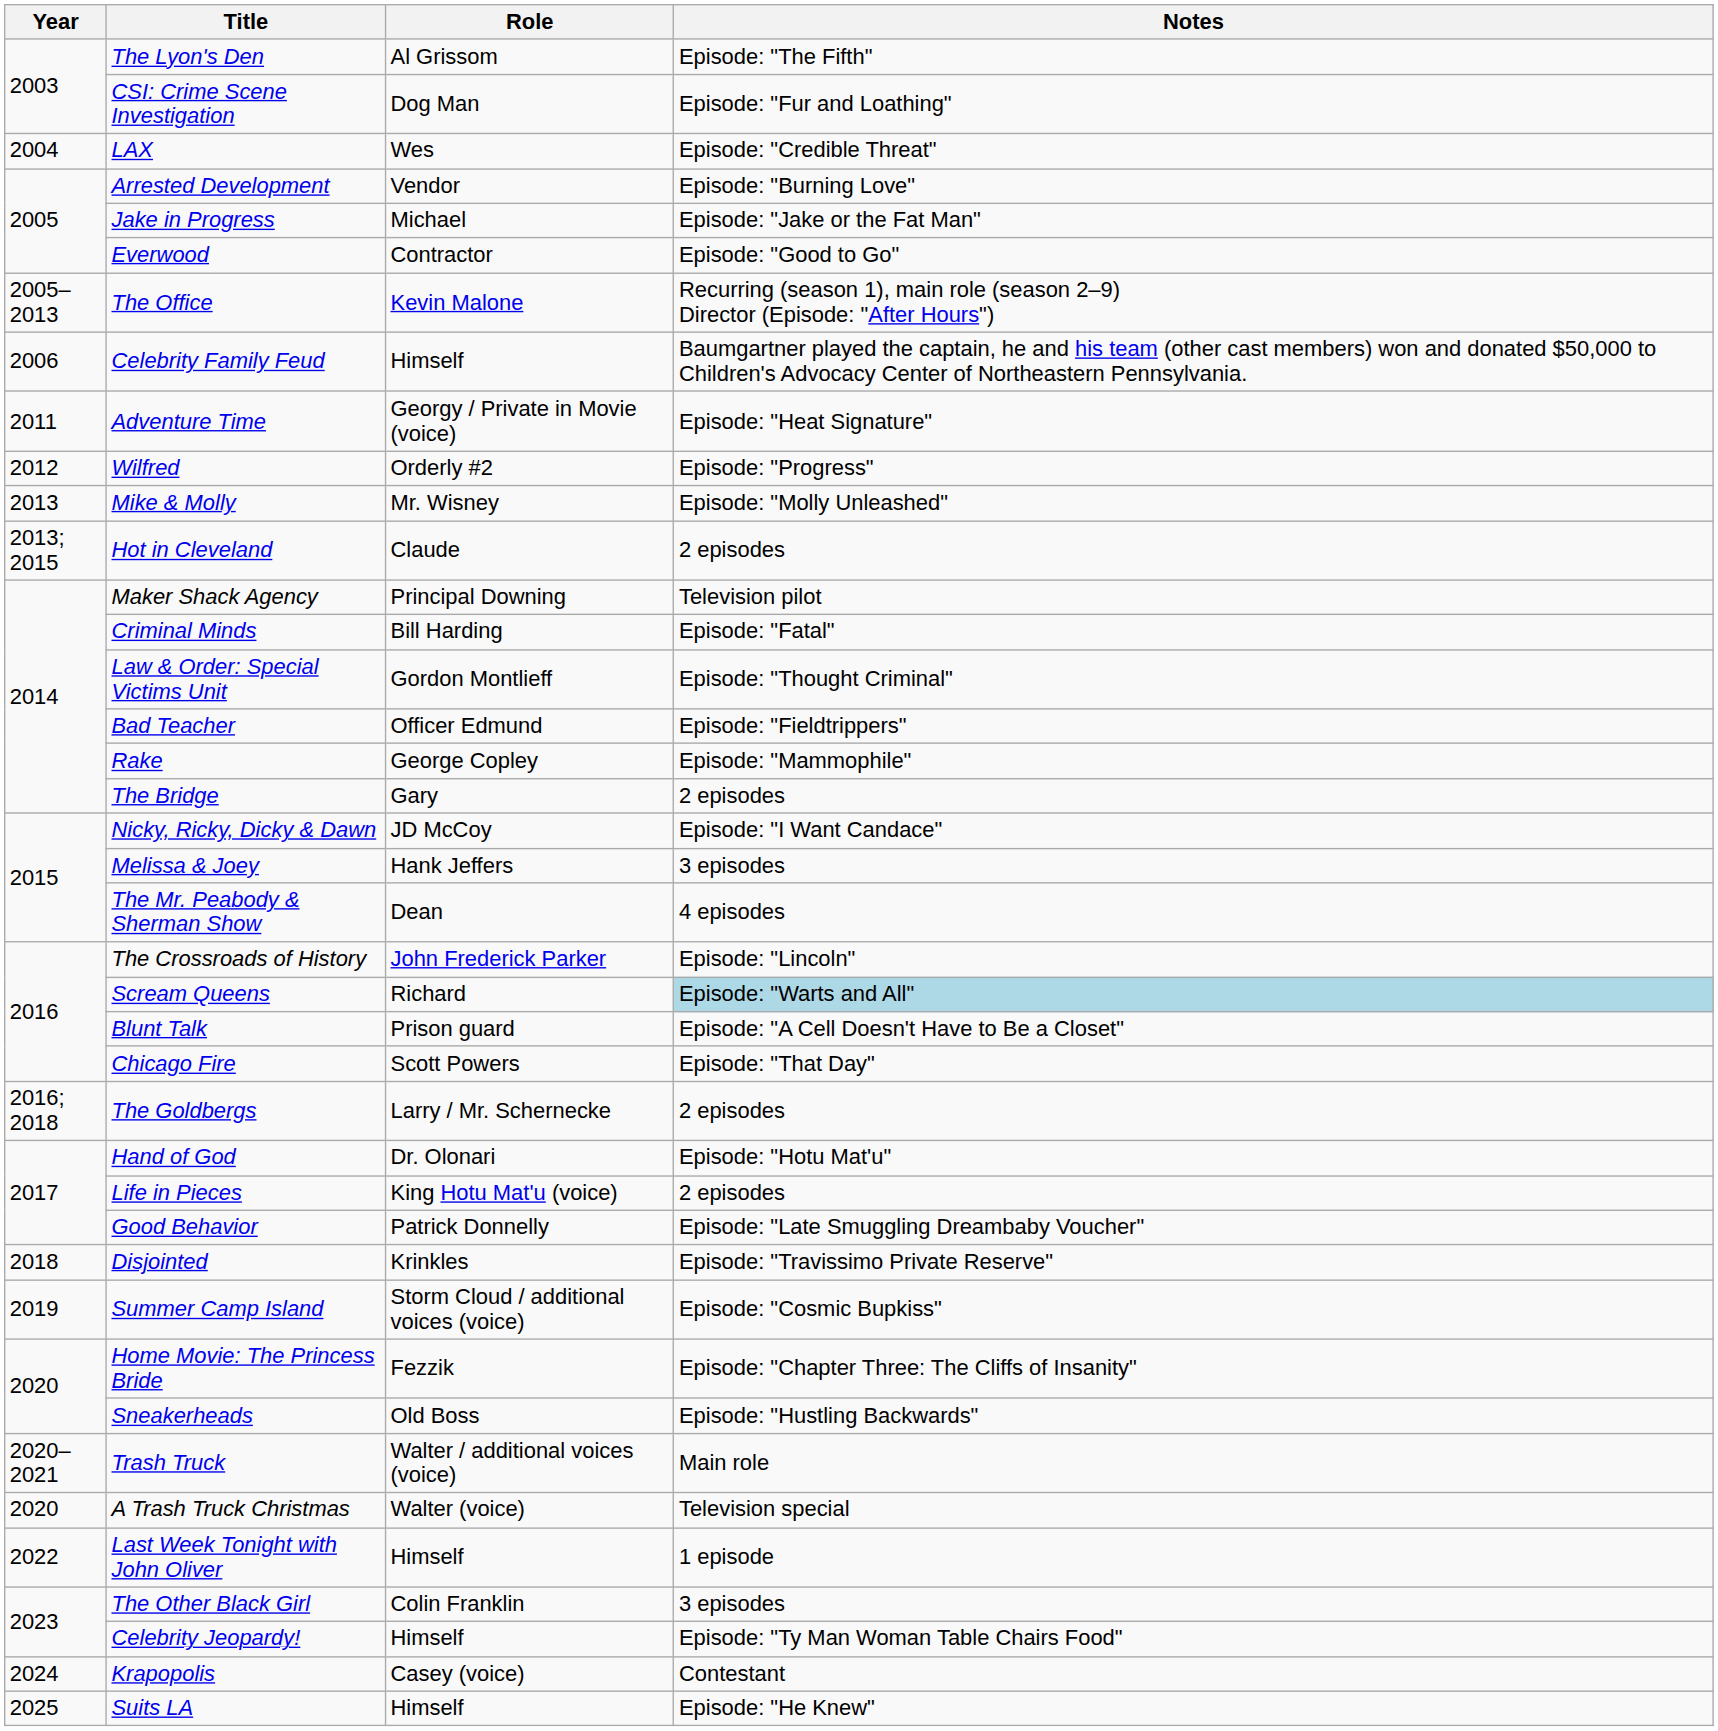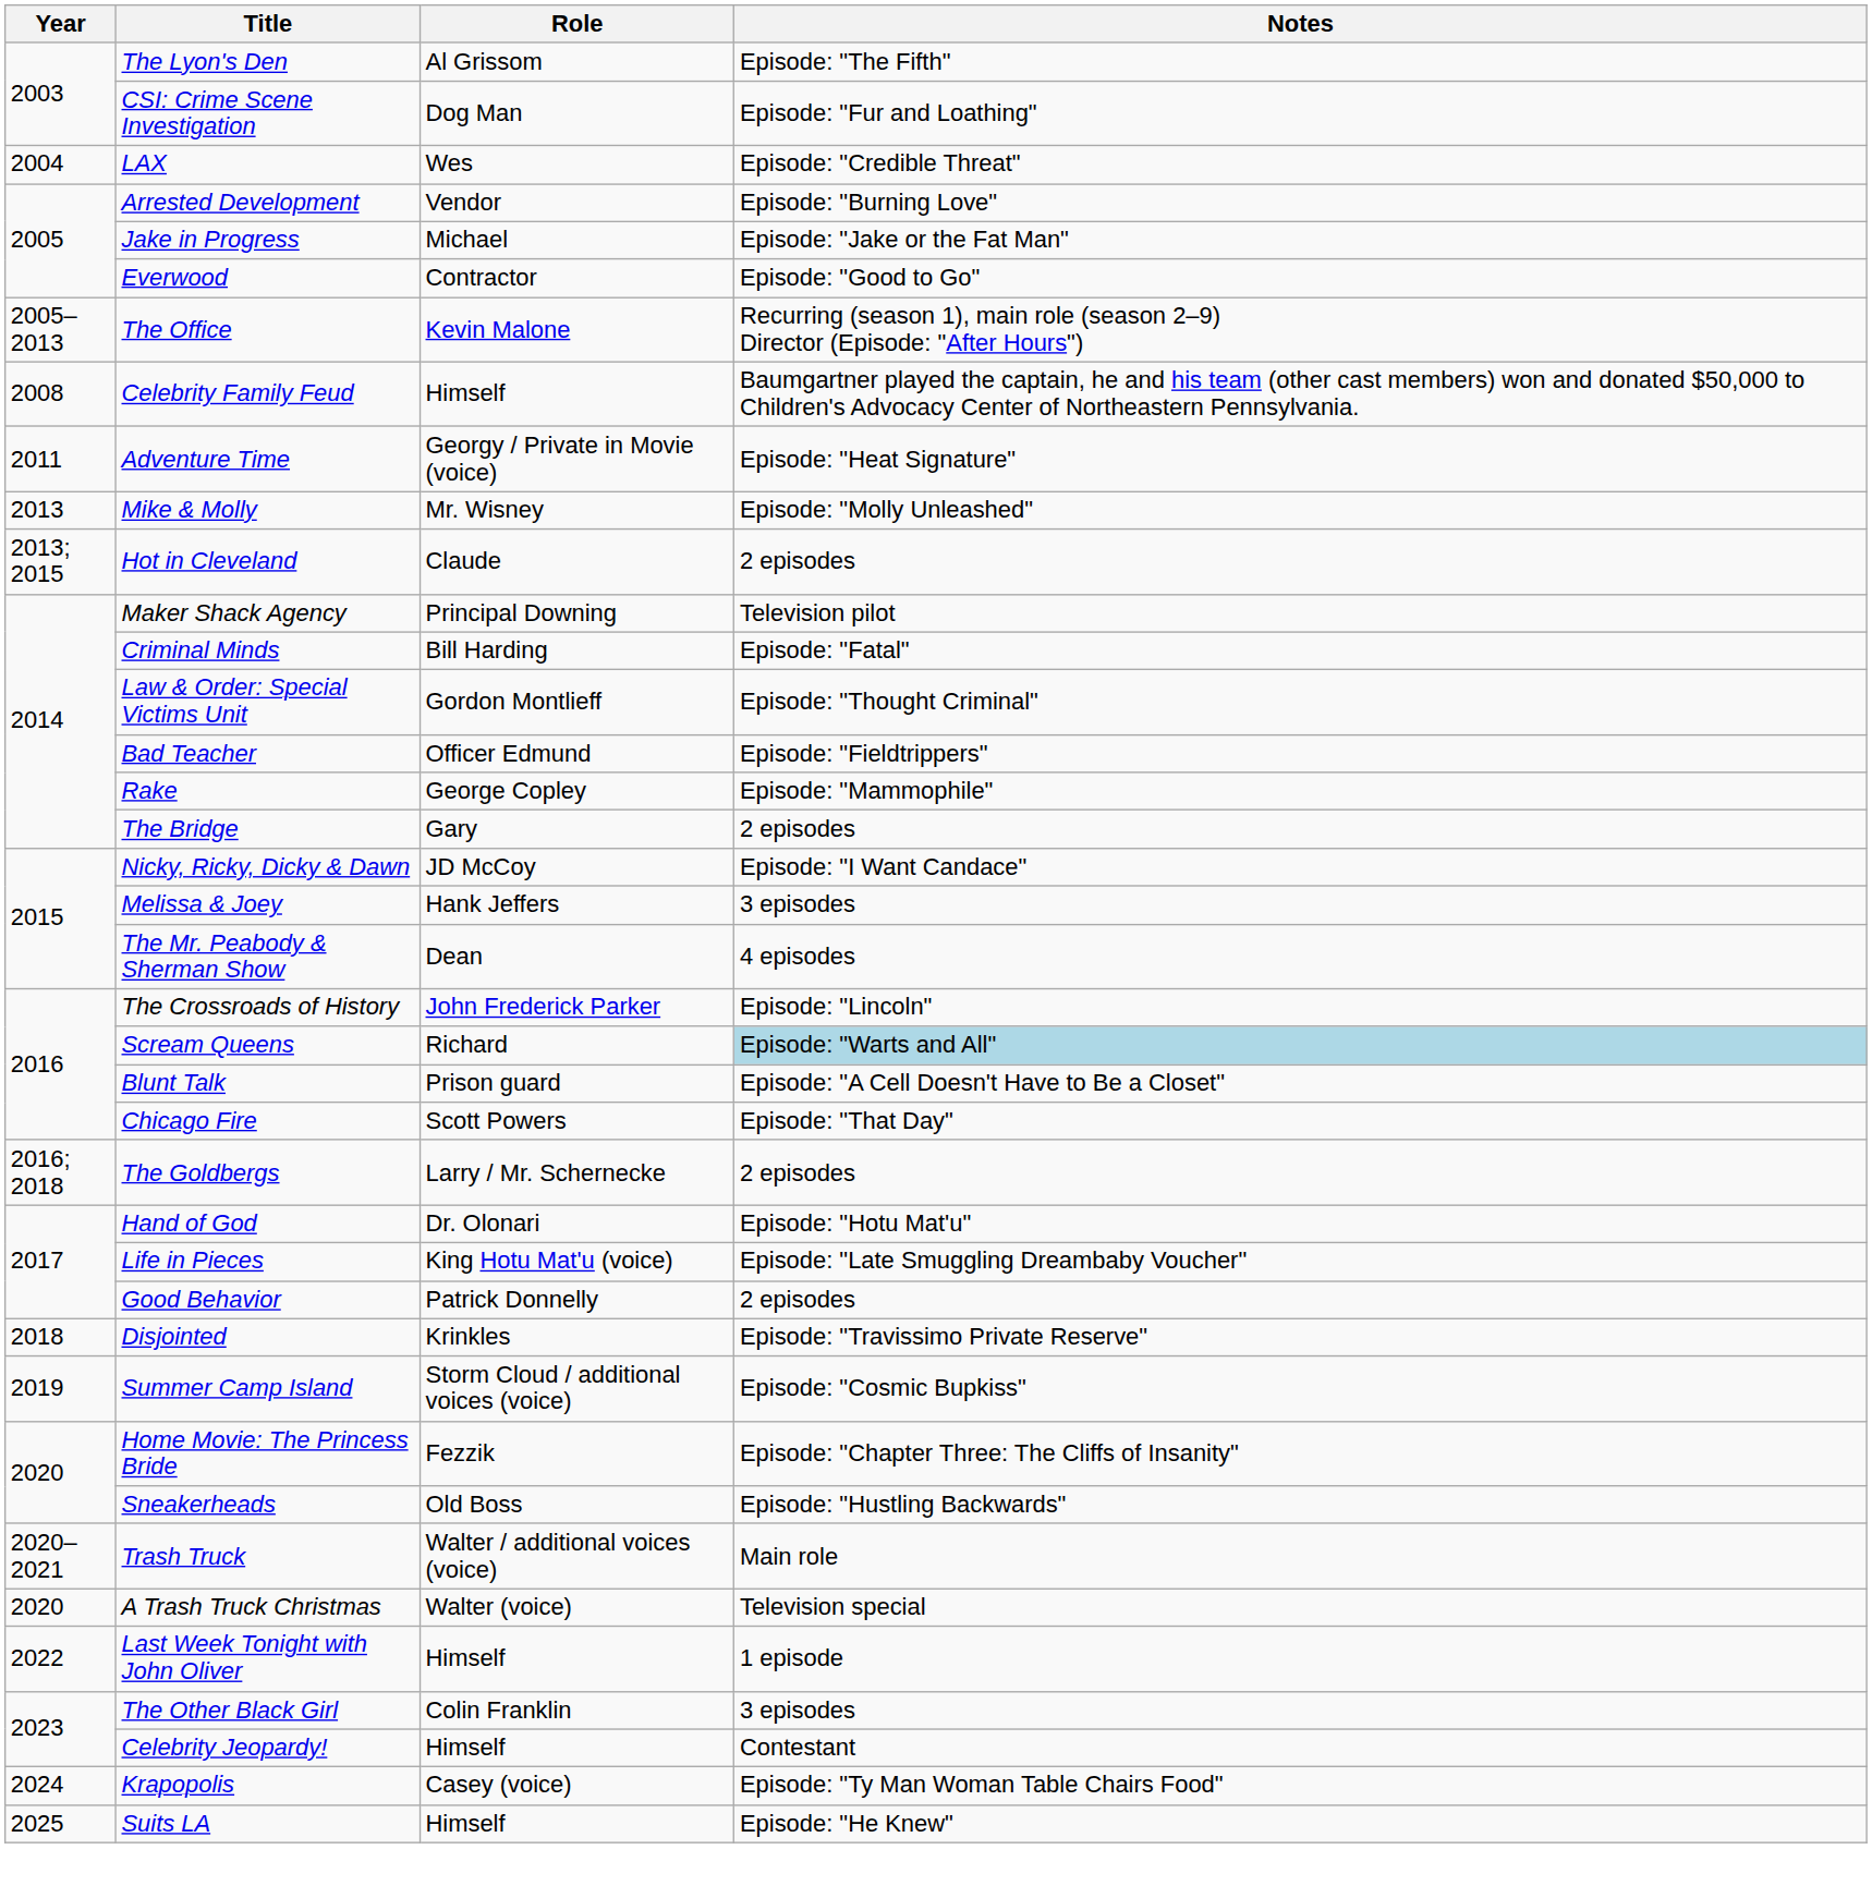 <table class="wikitable sortable">
 <tr>
 <th>Year</th>
 <th>Title</th>
 <th>Role</th>
 <th>Notes</th>
 </tr>
 <tr>
 <td rowspan="2">2003</td>
 <td><em><a href='#'>The Lyon's Den</a></em></td>
 <td>Al Grissom</td>
 <td>Episode: "The Fifth"</td>
 </tr>
 <tr>
 <td><em><a href='#'>CSI: Crime Scene Investigation</a></em></td>
 <td>Dog Man</td>
 <td>Episode: "Fur and Loathing"</td>
 </tr>
 <tr>
 <td>2004</td>
 <td><em><a href='#'>LAX</a></em></td>
 <td>Wes</td>
 <td>Episode: "Credible Threat"</td>
 </tr>
 <tr>
 <td rowspan="3">2005</td>
 <td><em><a href='#'>Arrested Development</a></em></td>
 <td>Vendor</td>
 <td>Episode: "Burning Love"</td>
 </tr>
 <tr>
 <td><em><a href='#'>Jake in Progress</a></em></td>
 <td>Michael</td>
 <td>Episode: "Jake or the Fat Man"</td>
 </tr>
 <tr>
 <td><em><a href='#'>Everwood</a></em></td>
 <td>Contractor</td>
 <td>Episode: "Good to Go"</td>
 </tr>
 <tr>
 <td>2005–2013</td>
 <td><em><a href='#'>The Office</a></em></td>
 <td><a href='#'>Kevin Malone</a></td>
 <td>Recurring (season 1), main role (season 2–9)<br>Director (Episode: "<a href='#'>After Hours</a>")</td>
 </tr>
 <tr>
-<td>2006</td>
+<td>2008</td>
 <td><em><a href='#'>Celebrity Family Feud</a></em></td>
 <td>Himself</td>
 <td>Baumgartner played the captain, he and <a href='#'>his team</a> (other cast members) won and donated $50,000 to Children's Advocacy Center of Northeastern Pennsylvania.</td>
 </tr>
 <tr>
 <td>2011</td>
 <td><em><a href='#'>Adventure Time</a></em></td>
 <td>Georgy / Private in Movie (voice)</td>
 <td>Episode: "Heat Signature"</td>
-</tr>
-<tr>
-<td>2012</td>
-<td><em><a href='#'>Wilfred</a></em></td>
-<td>Orderly #2</td>
-<td>Episode: "Progress"</td>
 </tr>
 <tr>
 <td>2013</td>
 <td><em><a href='#'>Mike & Molly</a></em></td>
 <td>Mr. Wisney</td>
 <td>Episode: "Molly Unleashed"</td>
 </tr>
 <tr>
 <td>2013; 2015</td>
 <td><em><a href='#'>Hot in Cleveland</a></em></td>
 <td>Claude</td>
 <td>2 episodes</td>
 </tr>
 <tr>
 <td rowspan="6">2014</td>
 <td><em>Maker Shack Agency</em></td>
 <td>Principal Downing</td>
 <td>Television pilot</td>
 </tr>
 <tr>
 <td><em><a href='#'>Criminal Minds</a></em></td>
 <td>Bill Harding</td>
 <td>Episode: "Fatal"</td>
 </tr>
 <tr>
 <td><em><a href='#'>Law & Order: Special Victims Unit</a></em></td>
 <td>Gordon Montlieff</td>
 <td>Episode: "Thought Criminal"</td>
 </tr>
 <tr>
 <td><em><a href='#'>Bad Teacher</a></em></td>
 <td>Officer Edmund</td>
 <td>Episode: "Fieldtrippers"</td>
 </tr>
 <tr>
 <td><em><a href='#'>Rake</a></em></td>
 <td>George Copley</td>
 <td>Episode: "Mammophile"</td>
 </tr>
 <tr>
 <td><em><a href='#'>The Bridge</a></em></td>
 <td>Gary</td>
 <td>2 episodes</td>
 </tr>
 <tr>
 <td rowspan="3">2015</td>
 <td><em><a href='#'>Nicky, Ricky, Dicky & Dawn</a></em></td>
 <td>JD McCoy</td>
 <td>Episode: "I Want Candace"</td>
 </tr>
 <tr>
 <td><em><a href='#'>Melissa & Joey</a></em></td>
 <td>Hank Jeffers</td>
 <td>3 episodes</td>
 </tr>
 <tr>
 <td><em><a href='#'>The Mr. Peabody & Sherman Show</a></em></td>
 <td>Dean</td>
 <td>4 episodes</td>
 </tr>
 <tr>
 <td rowspan="4">2016</td>
 <td><em>The Crossroads of History</em></td>
 <td><a href='#'>John Frederick Parker</a></td>
 <td>Episode: "Lincoln"</td>
 </tr>
 <tr>
 <td><em><a href='#'>Scream Queens</a></em></td>
 <td>Richard</td>
 <td style="background: lightblue;">Episode: "Warts and All"</td>
 </tr>
 <tr>
 <td><em><a href='#'>Blunt Talk</a></em></td>
 <td>Prison guard</td>
 <td>Episode: "A Cell Doesn't Have to Be a Closet"</td>
 </tr>
 <tr>
 <td><em><a href='#'>Chicago Fire</a></em></td>
 <td>Scott Powers</td>
 <td>Episode: "That Day"</td>
 </tr>
 <tr>
 <td>2016; 2018</td>
 <td><em><a href='#'>The Goldbergs</a></em></td>
 <td>Larry / Mr. Schernecke</td>
 <td>2 episodes</td>
 </tr>
 <tr>
 <td rowspan="3">2017</td>
 <td><em><a href='#'>Hand of God</a></em></td>
 <td>Dr. Olonari</td>
 <td>Episode: "Hotu Mat'u"</td>
 </tr>
 <tr>
 <td><em><a href='#'>Life in Pieces</a></em></td>
 <td>King <a href='#'>Hotu Mat'u</a> (voice)</td>
-<td>2 episodes</td>
+<td>Episode: "Late Smuggling Dreambaby Voucher"</td>
 </tr>
 <tr>
 <td><em><a href='#'>Good Behavior</a></em></td>
 <td>Patrick Donnelly</td>
-<td>Episode: "Late Smuggling Dreambaby Voucher"</td>
+<td>2 episodes</td>
 </tr>
 <tr>
 <td>2018</td>
 <td><em><a href='#'>Disjointed</a></em></td>
 <td>Krinkles</td>
 <td>Episode: "Travissimo Private Reserve"</td>
 </tr>
 <tr>
 <td>2019</td>
 <td><em><a href='#'>Summer Camp Island</a></em></td>
 <td>Storm Cloud / additional voices (voice)</td>
 <td>Episode: "Cosmic Bupkiss"</td>
 </tr>
 <tr>
 <td rowspan="2">2020</td>
 <td><em><a href='#'>Home Movie: The Princess Bride</a></em></td>
 <td>Fezzik</td>
 <td>Episode: "Chapter Three: The Cliffs of Insanity"</td>
 </tr>
 <tr>
 <td><em><a href='#'>Sneakerheads</a></em></td>
 <td>Old Boss</td>
 <td>Episode: "Hustling Backwards"</td>
 </tr>
 <tr>
 <td>2020–2021</td>
 <td><em><a href='#'>Trash Truck</a></em></td>
 <td>Walter / additional voices (voice)</td>
 <td>Main role</td>
 </tr>
 <tr>
 <td>2020</td>
 <td><em>A Trash Truck Christmas</em></td>
 <td>Walter (voice)</td>
 <td>Television special</td>
 </tr>
 <tr>
 <td>2022</td>
 <td><em><a href='#'>Last Week Tonight with John Oliver</a></em></td>
 <td>Himself</td>
 <td>1 episode</td>
 </tr>
 <tr>
 <td rowspan="2">2023</td>
 <td><em><a href='#'>The Other Black Girl</a></em></td>
 <td>Colin Franklin</td>
 <td>3 episodes</td>
 </tr>
 <tr>
 <td><em><a href='#'>Celebrity Jeopardy!</a></em></td>
 <td>Himself</td>
-<td>Episode: "Ty Man Woman Table Chairs Food"</td>
+<td>Contestant</td>
 </tr>
 <tr>
 <td>2024</td>
 <td><em><a href='#'>Krapopolis</a></em></td>
 <td>Casey (voice)</td>
-<td>Contestant</td>
+<td>Episode: "Ty Man Woman Table Chairs Food"</td>
 </tr>
 <tr>
 <td>2025</td>
 <td><em><a href='#'>Suits LA</a></em></td>
 <td>Himself</td>
 <td>Episode: "He Knew"</td>
 </tr>
 </table>
